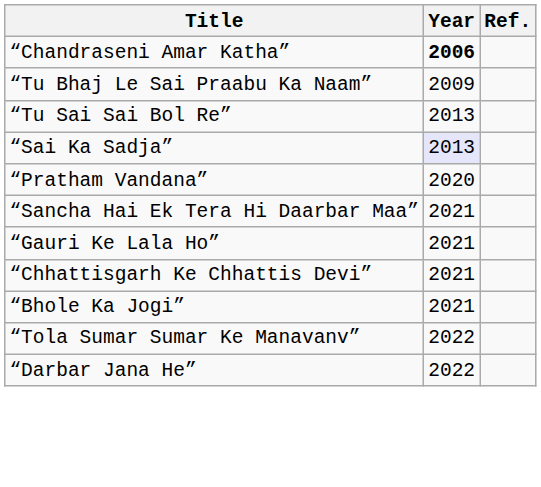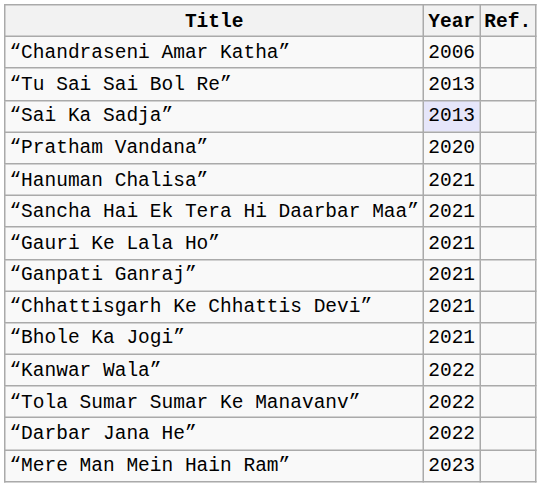 <table class="wikitable">
 <tr>
 <th>Title</th>
 <th>Year</th>
 <th>Ref.</th>
 </tr>
 <tr>
 <td>“Chandraseni Amar Katha”</td>
-<td><strong>2006</strong></td>
-<td></td>
-</tr>
-<tr>
-<td>“Tu Bhaj Le Sai Praabu Ka Naam”</td>
-<td>2009</td>
+<td>2006</td>
 <td></td>
 </tr>
 <tr>
 <td>“Tu Sai Sai Bol Re”</td>
 <td>2013</td>
 <td></td>
 </tr>
 <tr>
 <td>“Sai Ka Sadja”</td>
 <td style="background: lavender;">2013</td>
 <td></td>
 </tr>
 <tr>
 <td>“Pratham Vandana”</td>
 <td>2020</td>
 <td></td>
 </tr>
 <tr>
+<td>“Hanuman Chalisa”</td>
+<td>2021</td>
+<td></td>
+</tr>
+<tr>
 <td>“Sancha Hai Ek Tera Hi Daarbar Maa”</td>
 <td>2021</td>
 <td></td>
 </tr>
 <tr>
 <td>“Gauri Ke Lala Ho”</td>
+<td>2021</td>
+<td></td>
+</tr>
+<tr>
+<td>“Ganpati Ganraj”</td>
 <td>2021</td>
 <td></td>
 </tr>
 <tr>
 <td>“Chhattisgarh Ke Chhattis Devi”</td>
 <td>2021</td>
 <td></td>
 </tr>
 <tr>
 <td>“Bhole Ka Jogi”</td>
 <td>2021</td>
 <td></td>
 </tr>
 <tr>
+<td>“Kanwar Wala”</td>
+<td>2022</td>
+<td></td>
+</tr>
+<tr>
 <td>“Tola Sumar Sumar Ke Manavanv”</td>
 <td>2022</td>
 <td></td>
 </tr>
 <tr>
 <td>“Darbar Jana He”</td>
 <td>2022</td>
 <td></td>
 </tr>
+<tr>
+<td>“Mere Man Mein Hain Ram”</td>
+<td>2023</td>
+<td></td>
+</tr>
 </table>
